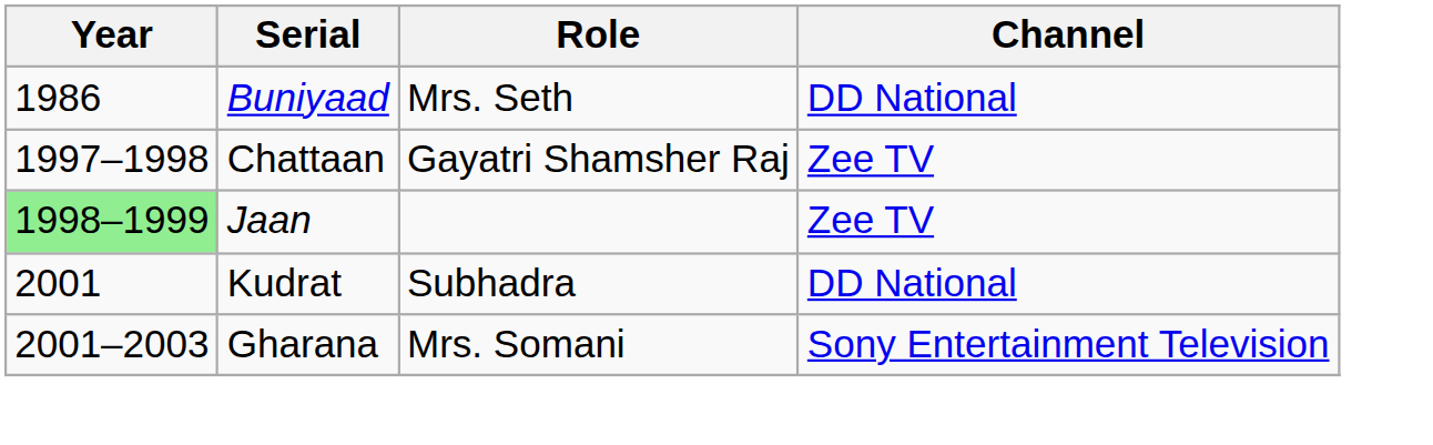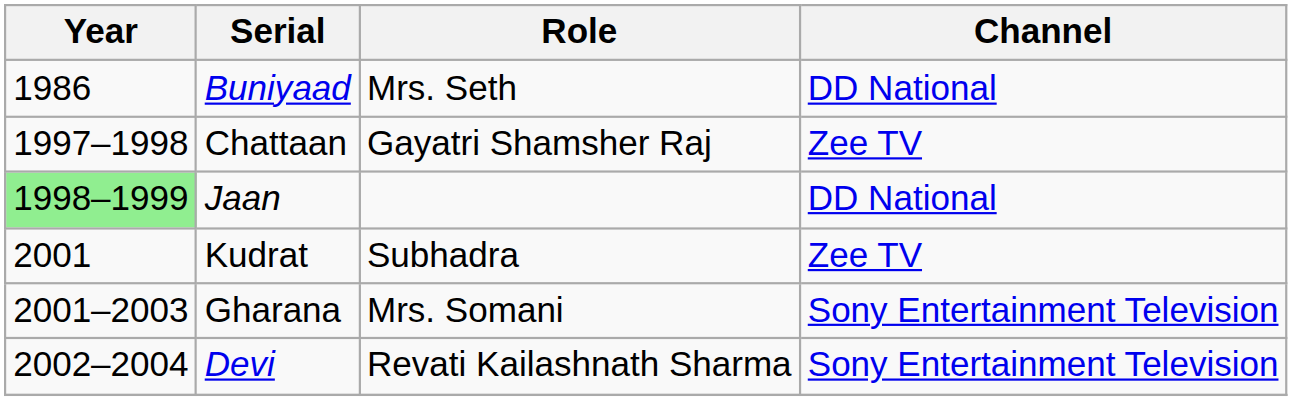 <table class="wikitable sortable">
 <tr>
 <th>Year</th>
 <th>Serial</th>
 <th>Role</th>
 <th>Channel</th>
 </tr>
 <tr>
 <td>1986</td>
 <td><em><a href='#'>Buniyaad</a></em></td>
 <td>Mrs. Seth</td>
 <td><a href='#'>DD National</a></td>
 </tr>
 <tr>
 <td>1997–1998</td>
 <td>Chattaan</td>
 <td>Gayatri Shamsher Raj</td>
 <td><a href='#'>Zee TV</a></td>
 </tr>
 <tr>
 <td style="background: lightgreen;">1998–1999</td>
 <td><em> Jaan</em></td>
 <td></td>
-<td><a href='#'>Zee TV</a></td>
+<td><a href='#'>DD National</a></td>
 </tr>
 <tr>
 <td>2001</td>
 <td>Kudrat</td>
 <td>Subhadra</td>
-<td><a href='#'>DD National</a></td>
+<td><a href='#'>Zee TV</a></td>
 </tr>
 <tr>
 <td>2001–2003</td>
 <td>Gharana</td>
 <td>Mrs. Somani</td>
 <td><a href='#'>Sony Entertainment Television</a></td>
 </tr>
 <tr>
+<td>2002–2004</td>
+<td><em><a href='#'> Devi</a></em></td>
+<td>Revati Kailashnath Sharma</td>
+<td><a href='#'>Sony Entertainment Television</a></td>
+</tr>
+<tr>
 </tr>
 </table>
